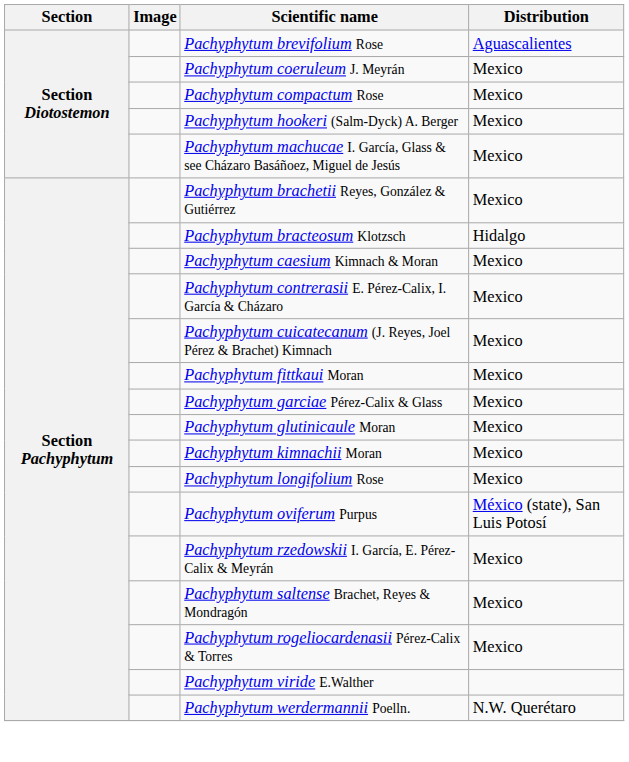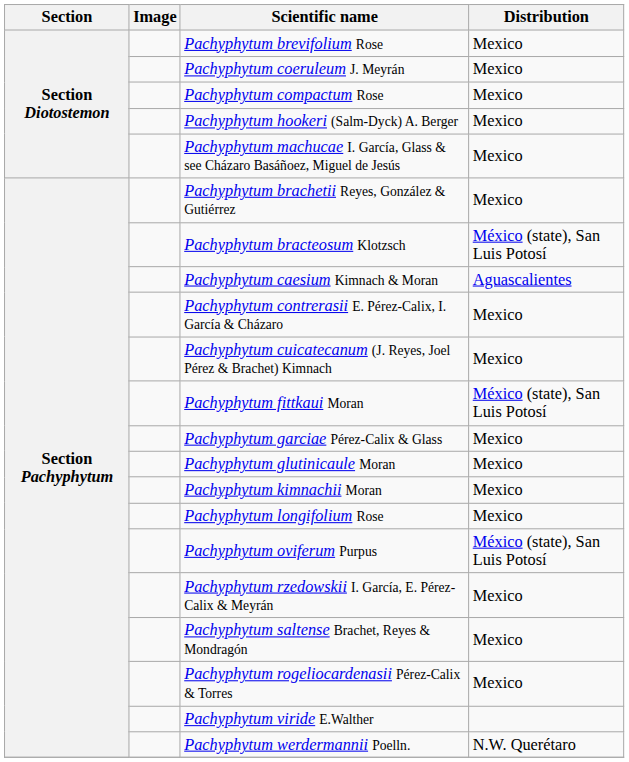 <table class="wikitable">
 <tr>
 <th>Section</th>
 <th>Image</th>
 <th>Scientific name</th>
 <th>Distribution</th>
 </tr>
 <tr>
 <th rowspan="5" style="text-align:center;">Section <em> Diotostemon</em></th>
 <td></td>
 <td><em><a href='#'>Pachyphytum brevifolium</a></em> <small>Rose</small></td>
-<td><a href='#'>Aguascalientes</a></td>
+<td>Mexico</td>
 </tr>
 <tr>
 <td></td>
 <td><em><a href='#'>Pachyphytum coeruleum</a></em> <small>J. Meyrán</small></td>
 <td>Mexico</td>
 </tr>
 <tr>
 <td></td>
 <td><em><a href='#'>Pachyphytum compactum</a></em> <small>Rose</small></td>
 <td>Mexico</td>
 </tr>
 <tr>
 <td></td>
 <td><em><a href='#'>Pachyphytum hookeri</a></em> <small>(Salm-Dyck) A. Berger</small></td>
 <td>Mexico</td>
 </tr>
 <tr>
 <td></td>
 <td><em><a href='#'>Pachyphytum machucae</a></em> <small> I. García, Glass & see Cházaro Basáñoez, Miguel de Jesús</small></td>
 <td>Mexico</td>
 </tr>
 <tr>
 <th rowspan="16" style="text-align:center;">Section <em>  Pachyphytum</em></th>
 <td></td>
 <td><em><a href='#'>Pachyphytum brachetii</a></em> <small>Reyes, González & Gutiérrez</small></td>
 <td>Mexico</td>
 </tr>
 <tr>
 <td></td>
 <td><em><a href='#'>Pachyphytum bracteosum</a></em> <small>Klotzsch</small></td>
-<td>Hidalgo</td>
+<td><a href='#'>México</a> (state), San Luis Potosí</td>
 </tr>
 <tr>
 <td></td>
 <td><em><a href='#'>Pachyphytum caesium</a></em> <small>Kimnach & Moran</small></td>
-<td>Mexico</td>
+<td><a href='#'>Aguascalientes</a></td>
 </tr>
 <tr>
 <td></td>
 <td><em><a href='#'>Pachyphytum contrerasii</a></em> <small>E. Pérez-Calix, I. García & Cházaro</small></td>
 <td>Mexico</td>
 </tr>
 <tr>
 <td></td>
 <td><em><a href='#'>Pachyphytum cuicatecanum</a></em> <small>(J. Reyes, Joel Pérez & Brachet) Kimnach</small></td>
 <td>Mexico</td>
 </tr>
 <tr>
 <td></td>
 <td><em><a href='#'>Pachyphytum fittkaui</a></em> <small>Moran</small></td>
-<td>Mexico</td>
+<td><a href='#'>México</a> (state), San Luis Potosí</td>
 </tr>
 <tr>
 <td></td>
 <td><em><a href='#'>Pachyphytum garciae</a></em> <small>Pérez-Calix & Glass</small></td>
 <td>Mexico</td>
 </tr>
 <tr>
 <td></td>
 <td><em><a href='#'>Pachyphytum glutinicaule</a></em> <small>Moran</small></td>
 <td>Mexico</td>
 </tr>
 <tr>
 <td></td>
 <td><em><a href='#'>Pachyphytum kimnachii</a></em> <small>Moran</small></td>
 <td>Mexico</td>
 </tr>
 <tr>
 <td></td>
 <td><em><a href='#'>Pachyphytum longifolium</a></em> <small>Rose</small></td>
 <td>Mexico</td>
 </tr>
 <tr>
 <td></td>
 <td><em><a href='#'>Pachyphytum oviferum</a></em> <small>Purpus</small></td>
 <td><a href='#'>México</a> (state), San Luis Potosí</td>
 </tr>
 <tr>
 <td></td>
 <td><em><a href='#'>Pachyphytum rzedowskii</a></em> <small>I. García, E. Pérez-Calix & Meyrán</small></td>
 <td>Mexico</td>
 </tr>
 <tr>
 <td></td>
 <td><em><a href='#'>Pachyphytum saltense</a></em> <small> Brachet, Reyes & Mondragón</small></td>
 <td>Mexico</td>
 </tr>
 <tr>
 <td></td>
 <td><em><a href='#'>Pachyphytum rogeliocardenasii</a></em> <small>Pérez-Calix & Torres</small></td>
 <td>Mexico</td>
 </tr>
 <tr>
 <td></td>
 <td><em><a href='#'>Pachyphytum viride</a></em> <small>E.Walther</small></td>
 <td></td>
 </tr>
 <tr>
 <td></td>
 <td><em><a href='#'>Pachyphytum werdermannii</a></em> <small>Poelln.</small></td>
 <td>N.W. Querétaro</td>
 </tr>
 <tr>
 </tr>
 </table>
